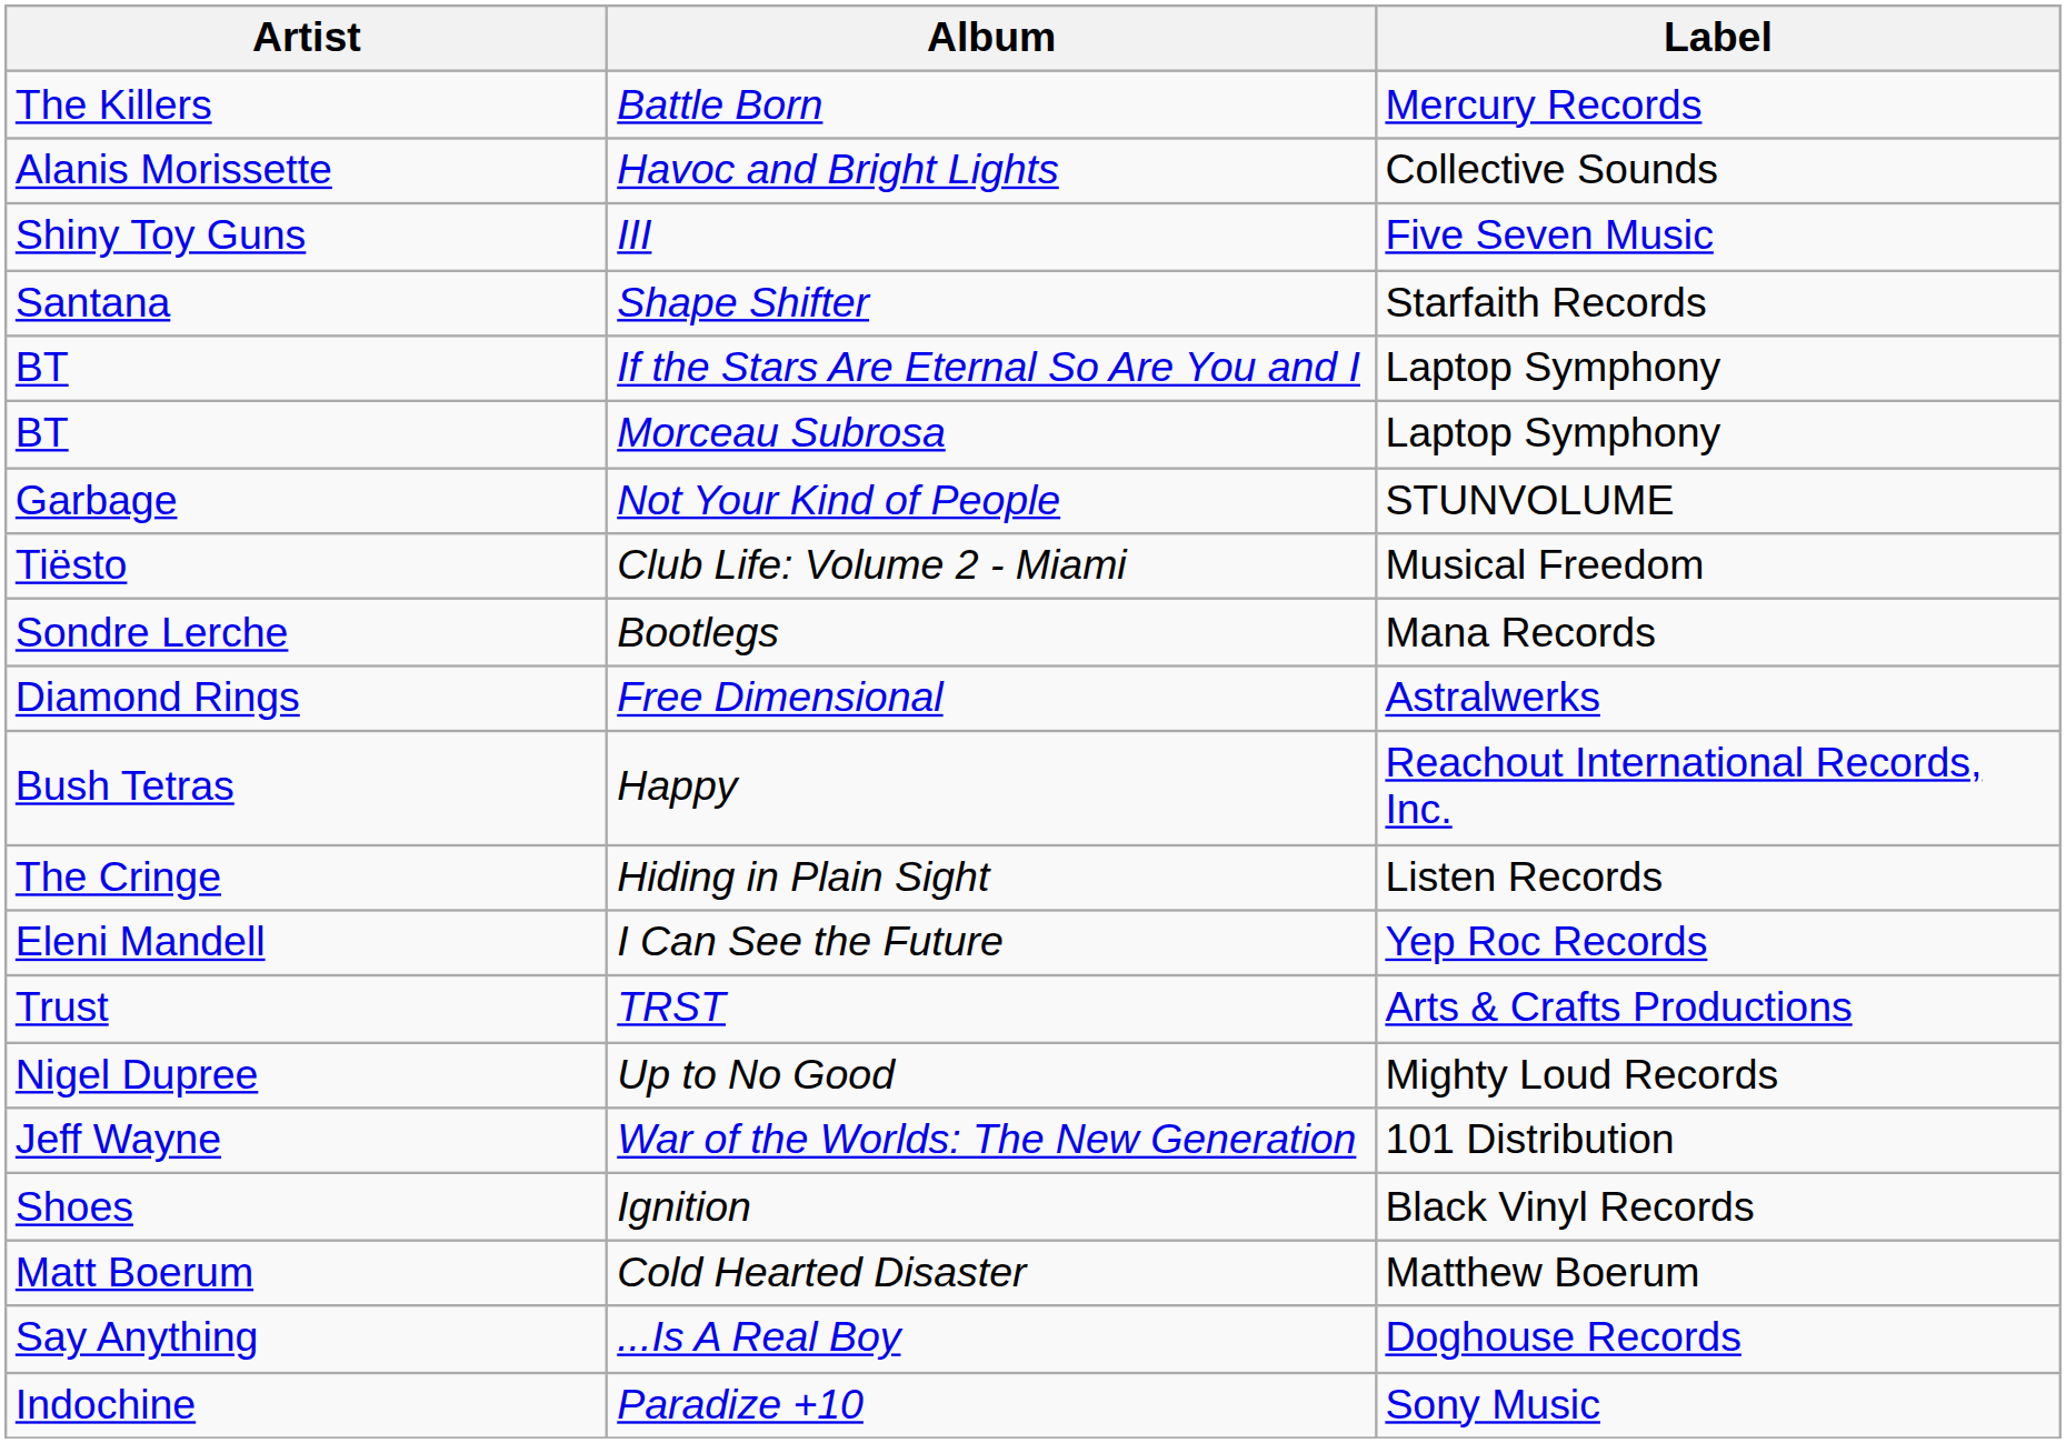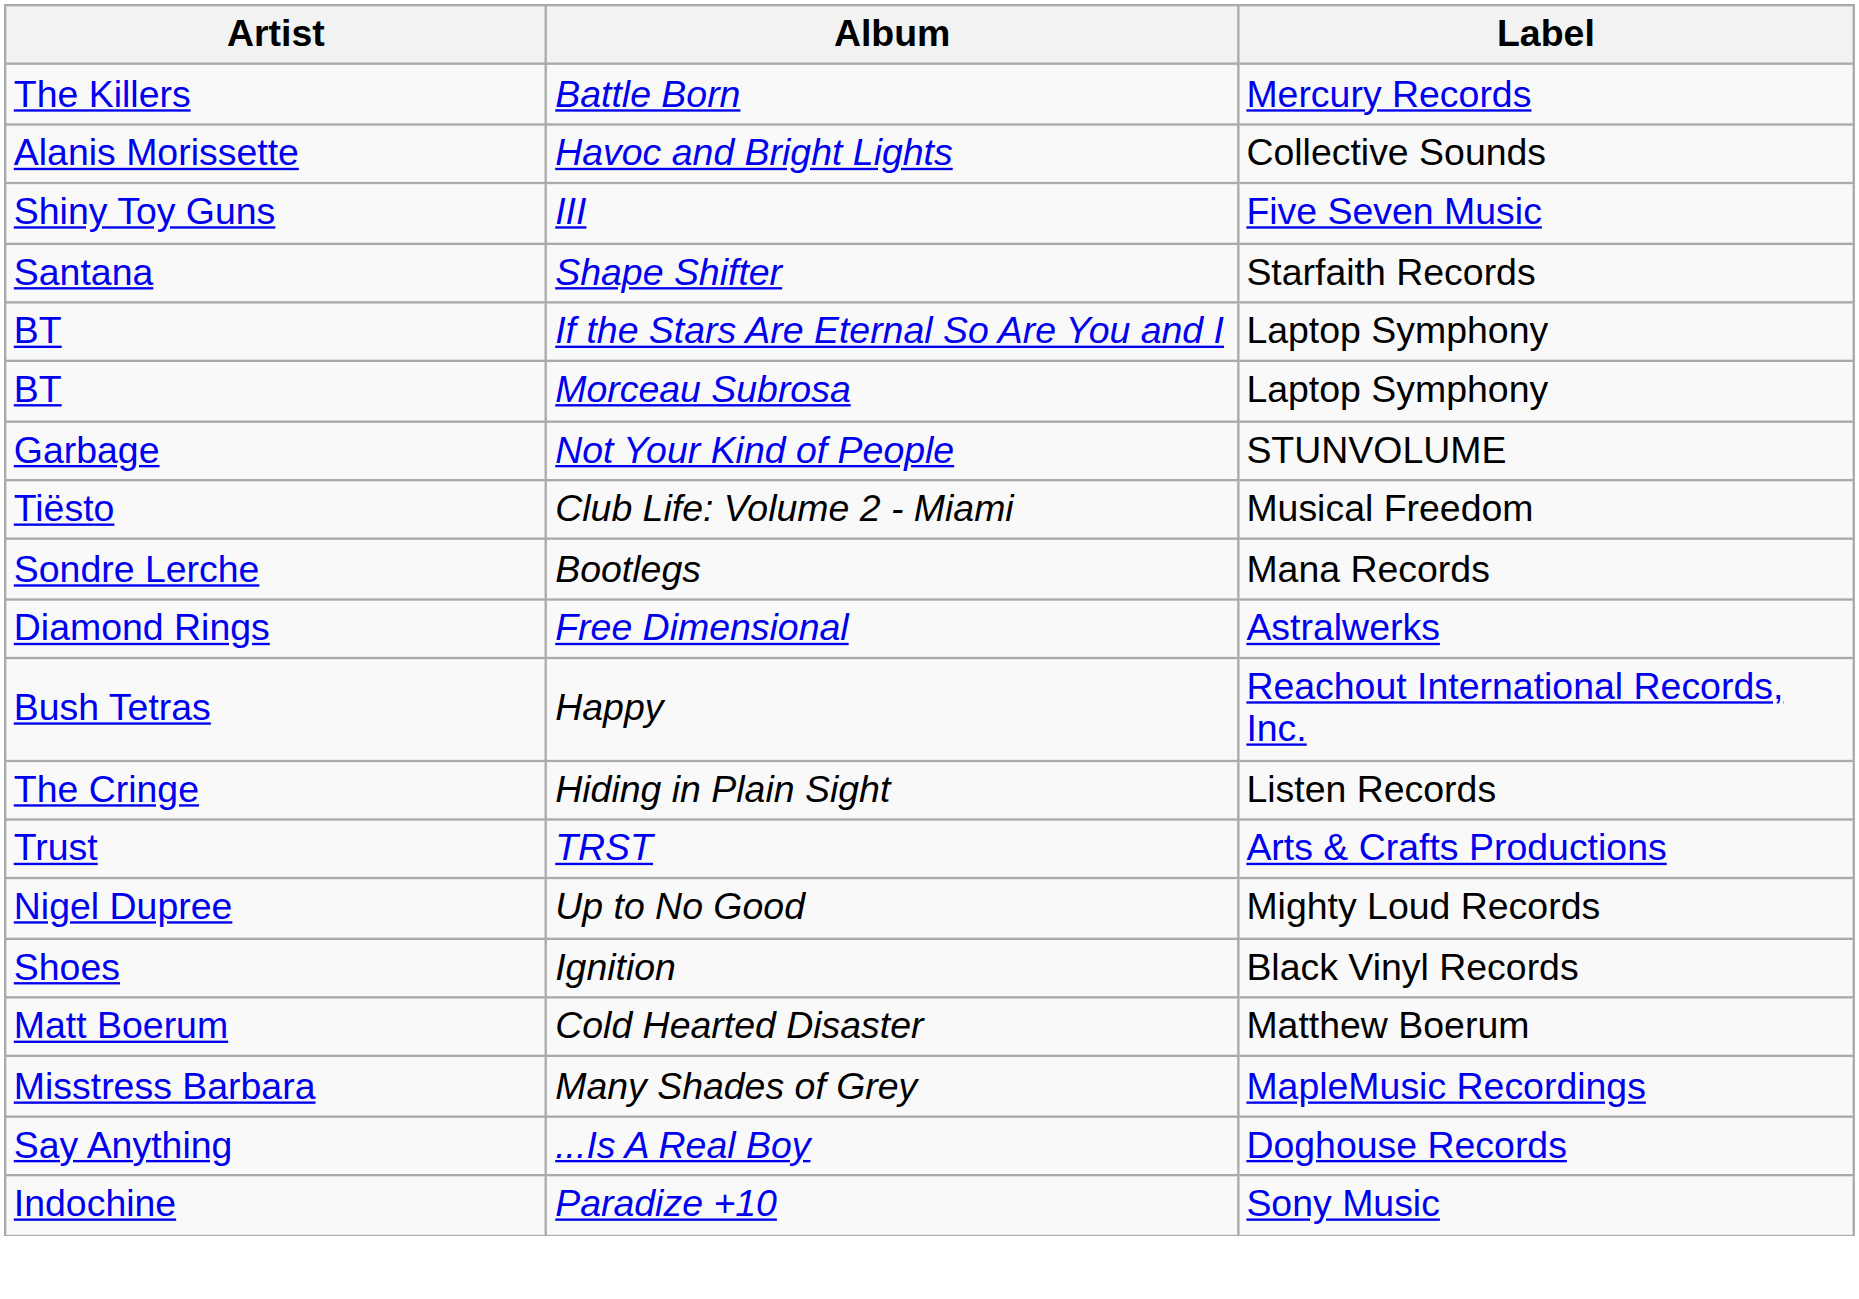 <table class="wikitable">
 <tr>
 <th scope="col" style="width:14em;">Artist</th>
 <th scope="col" style="width:18em;">Album</th>
 <th scope="col" style="width:16em;">Label</th>
 </tr>
 <tr>
 <td><a href='#'>The Killers</a></td>
 <td><em><a href='#'>Battle Born</a></em></td>
 <td><a href='#'>Mercury Records</a></td>
 </tr>
 <tr>
 <td><a href='#'>Alanis Morissette</a></td>
 <td><em><a href='#'>Havoc and Bright Lights</a></em></td>
 <td>Collective Sounds</td>
 </tr>
 <tr>
 <td><a href='#'>Shiny Toy Guns</a></td>
 <td><em><a href='#'>III</a></em></td>
 <td><a href='#'>Five Seven Music</a></td>
 </tr>
 <tr>
 <td><a href='#'>Santana</a></td>
 <td><em><a href='#'>Shape Shifter</a></em></td>
 <td>Starfaith Records</td>
 </tr>
 <tr>
 <td><a href='#'>BT</a></td>
 <td><em><a href='#'>If the Stars Are Eternal So Are You and I</a></em></td>
 <td>Laptop Symphony</td>
 </tr>
 <tr>
 <td><a href='#'>BT</a></td>
 <td><em><a href='#'>Morceau Subrosa</a></em></td>
 <td>Laptop Symphony</td>
 </tr>
 <tr>
 <td><a href='#'>Garbage</a></td>
 <td><em><a href='#'>Not Your Kind of People</a></em></td>
 <td>STUNVOLUME</td>
 </tr>
 <tr>
 <td><a href='#'>Tiësto</a></td>
 <td><em>Club Life: Volume 2 - Miami</em></td>
 <td>Musical Freedom</td>
 </tr>
 <tr>
 <td><a href='#'>Sondre Lerche</a></td>
 <td><em>Bootlegs</em></td>
 <td>Mana Records</td>
 </tr>
 <tr>
 <td><a href='#'>Diamond Rings</a></td>
 <td><em><a href='#'>Free Dimensional</a></em></td>
 <td><a href='#'>Astralwerks</a></td>
 </tr>
 <tr>
 <td><a href='#'>Bush Tetras</a></td>
 <td><em>Happy</em></td>
 <td><a href='#'>Reachout International Records, Inc.</a></td>
 </tr>
 <tr>
 <td><a href='#'>The Cringe</a></td>
 <td><em>Hiding in Plain Sight</em></td>
 <td>Listen Records</td>
 </tr>
 <tr>
-<td><a href='#'>Eleni Mandell</a></td>
-<td><em>I Can See the Future</em></td>
-<td><a href='#'>Yep Roc Records</a></td>
-</tr>
-<tr>
 <td><a href='#'>Trust</a></td>
 <td><em><a href='#'>TRST</a></em></td>
 <td><a href='#'>Arts & Crafts Productions</a></td>
 </tr>
 <tr>
 <td><a href='#'>Nigel Dupree</a></td>
 <td><em>Up to No Good</em></td>
 <td>Mighty Loud Records</td>
-</tr>
-<tr>
-<td><a href='#'>Jeff Wayne</a></td>
-<td><em><a href='#'>War of the Worlds: The New Generation</a></em></td>
-<td>101 Distribution</td>
 </tr>
 <tr>
 <td><a href='#'>Shoes</a></td>
 <td><em>Ignition</em></td>
 <td>Black Vinyl Records</td>
 </tr>
 <tr>
 <td><a href='#'>Matt Boerum</a></td>
 <td><em>Cold Hearted Disaster</em></td>
 <td>Matthew Boerum</td>
 </tr>
 <tr>
+<td><a href='#'>Misstress Barbara</a></td>
+<td><em>Many Shades of Grey</em></td>
+<td><a href='#'>MapleMusic Recordings</a></td>
+</tr>
+<tr>
 <td><a href='#'>Say Anything</a></td>
 <td><em><a href='#'>...Is A Real Boy</a></em></td>
 <td><a href='#'>Doghouse Records</a></td>
 </tr>
 <tr>
 <td><a href='#'>Indochine</a></td>
 <td><em><a href='#'>Paradize +10</a></em></td>
 <td><a href='#'>Sony Music</a></td>
 </tr>
 </table>
